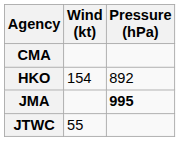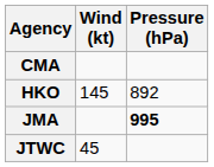 <table class="wikitable floatleft">
 <tr>
 <th>Agency</th>
 <th>Wind<br>(kt)</th>
 <th>Pressure<br>(hPa)</th>
 </tr>
 <tr>
 <th>CMA</th>
 <td></td>
 <td></td>
 </tr>
 <tr>
 <th>HKO</th>
-<td>154</td>
+<td>145</td>
 <td>892</td>
 </tr>
 <tr>
 <th>JMA</th>
 <td></td>
 <td><strong>995</strong></td>
 </tr>
 <tr>
 <th>JTWC</th>
-<td>55</td>
+<td>45</td>
 <td></td>
 </tr>
 </table>
